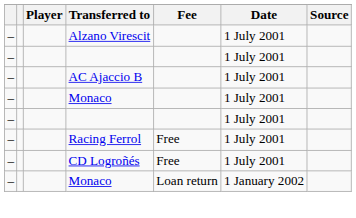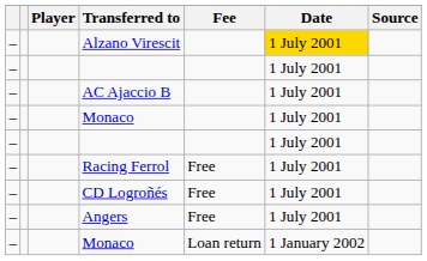 <table class="wikitable plainrowheaders sortable">
 <tr>
 </tr>
 <tr>
 <th></th>
 <th></th>
 <th scope=col>Player</th>
 <th !scope=col>Transferred to</th>
 <th scope=col>Fee</th>
 <th scope=col>Date</th>
 <th scope=col>Source</th>
 </tr>
 <tr>
 <td align=center>–</td>
 <td align=center></td>
 <td></td>
 <td> <a href='#'>Alzano Virescit</a></td>
 <td></td>
-<td>1 July 2001</td>
+<td style="background: gold;">1 July 2001</td>
 <td></td>
 </tr>
 <tr>
 <td align=center>–</td>
 <td align=center></td>
 <td></td>
 <td></td>
 <td></td>
 <td>1 July 2001</td>
 <td></td>
 </tr>
 <tr>
 <td align=center>–</td>
 <td align=center></td>
 <td></td>
 <td> <a href='#'>AC Ajaccio B</a></td>
 <td></td>
 <td>1 July 2001</td>
 <td></td>
 </tr>
 <tr>
 <td align=center>–</td>
 <td align=center></td>
 <td></td>
 <td> <a href='#'>Monaco</a></td>
 <td></td>
 <td>1 July 2001</td>
 <td></td>
 </tr>
 <tr>
 <td align=center>–</td>
 <td align=center></td>
 <td></td>
 <td></td>
 <td></td>
 <td>1 July 2001</td>
 <td></td>
 </tr>
 <tr>
 <td align=center>–</td>
 <td align=center></td>
 <td></td>
 <td> <a href='#'>Racing Ferrol</a></td>
 <td>Free</td>
 <td>1 July 2001</td>
 <td></td>
 </tr>
 <tr>
 <td align=center>–</td>
 <td align=center></td>
 <td></td>
 <td> <a href='#'>CD Logroñés</a></td>
 <td>Free</td>
 <td>1 July 2001</td>
 <td></td>
 </tr>
 <tr>
 <td align=center>–</td>
 <td align=center></td>
 <td></td>
+<td> <a href='#'>Angers</a></td>
+<td>Free</td>
+<td>1 July 2001</td>
+<td></td>
+</tr>
+<tr>
+<td align=center>–</td>
+<td align=center></td>
+<td></td>
 <td> <a href='#'>Monaco</a></td>
 <td>Loan return</td>
 <td>1 January 2002</td>
 <td></td>
 </tr>
 </table>
